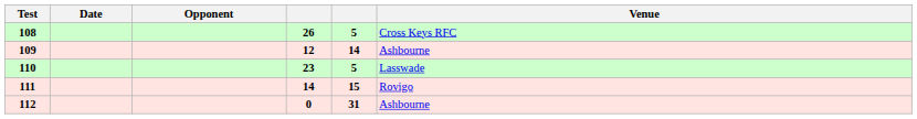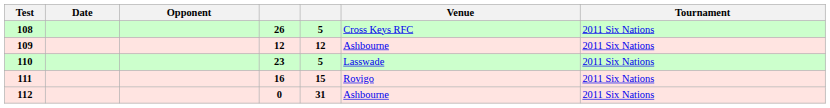 <table class="wikitable sortable" style="width:100%">
 <tr>
 <th style="width:5%">Test</th>
 <th style="width:9%">Date</th>
 <th style="width:17%">Opponent</th>
 <th style="width:5%"></th>
 <th style="width:5%"></th>
 <th>Venue</th>
+<th>Tournament</th>
 </tr>
 <tr bgcolor="#ccffcc">
 <td align="center"><strong>108</strong></td>
 <td></td>
 <td></td>
 <td align="center"><strong>26</strong></td>
 <td align="center"><strong>5</strong></td>
 <td><a href='#'>Cross Keys RFC</a></td>
+<td><a href='#'>2011 Six Nations</a></td>
 </tr>
 <tr bgcolor="FFE4E1">
 <td align="center"><strong>109</strong></td>
 <td></td>
 <td></td>
 <td align="center"><strong>12</strong></td>
-<td align="center"><strong>14</strong></td>
+<td align="center"><strong>12</strong></td>
 <td><a href='#'>Ashbourne</a></td>
+<td><a href='#'>2011 Six Nations</a></td>
 </tr>
 <tr bgcolor="#ccffcc">
 <td align="center"><strong>110</strong></td>
 <td></td>
 <td></td>
 <td align="center"><strong>23</strong></td>
 <td align="center"><strong>5</strong></td>
 <td><a href='#'>Lasswade</a></td>
+<td><a href='#'>2011 Six Nations</a></td>
 </tr>
 <tr bgcolor="FFE4E1">
 <td align="center"><strong>111</strong></td>
 <td></td>
 <td></td>
-<td align="center"><strong>14</strong></td>
+<td align="center"><strong>16</strong></td>
 <td align="center"><strong>15</strong></td>
 <td><a href='#'>Rovigo</a></td>
+<td><a href='#'>2011 Six Nations</a></td>
 </tr>
 <tr bgcolor="FFE4E1">
 <td align="center"><strong>112</strong></td>
 <td></td>
 <td></td>
 <td align="center"><strong>0</strong></td>
 <td align="center"><strong>31</strong></td>
 <td><a href='#'>Ashbourne</a></td>
+<td><a href='#'>2011 Six Nations</a></td>
 </tr>
 </table>
